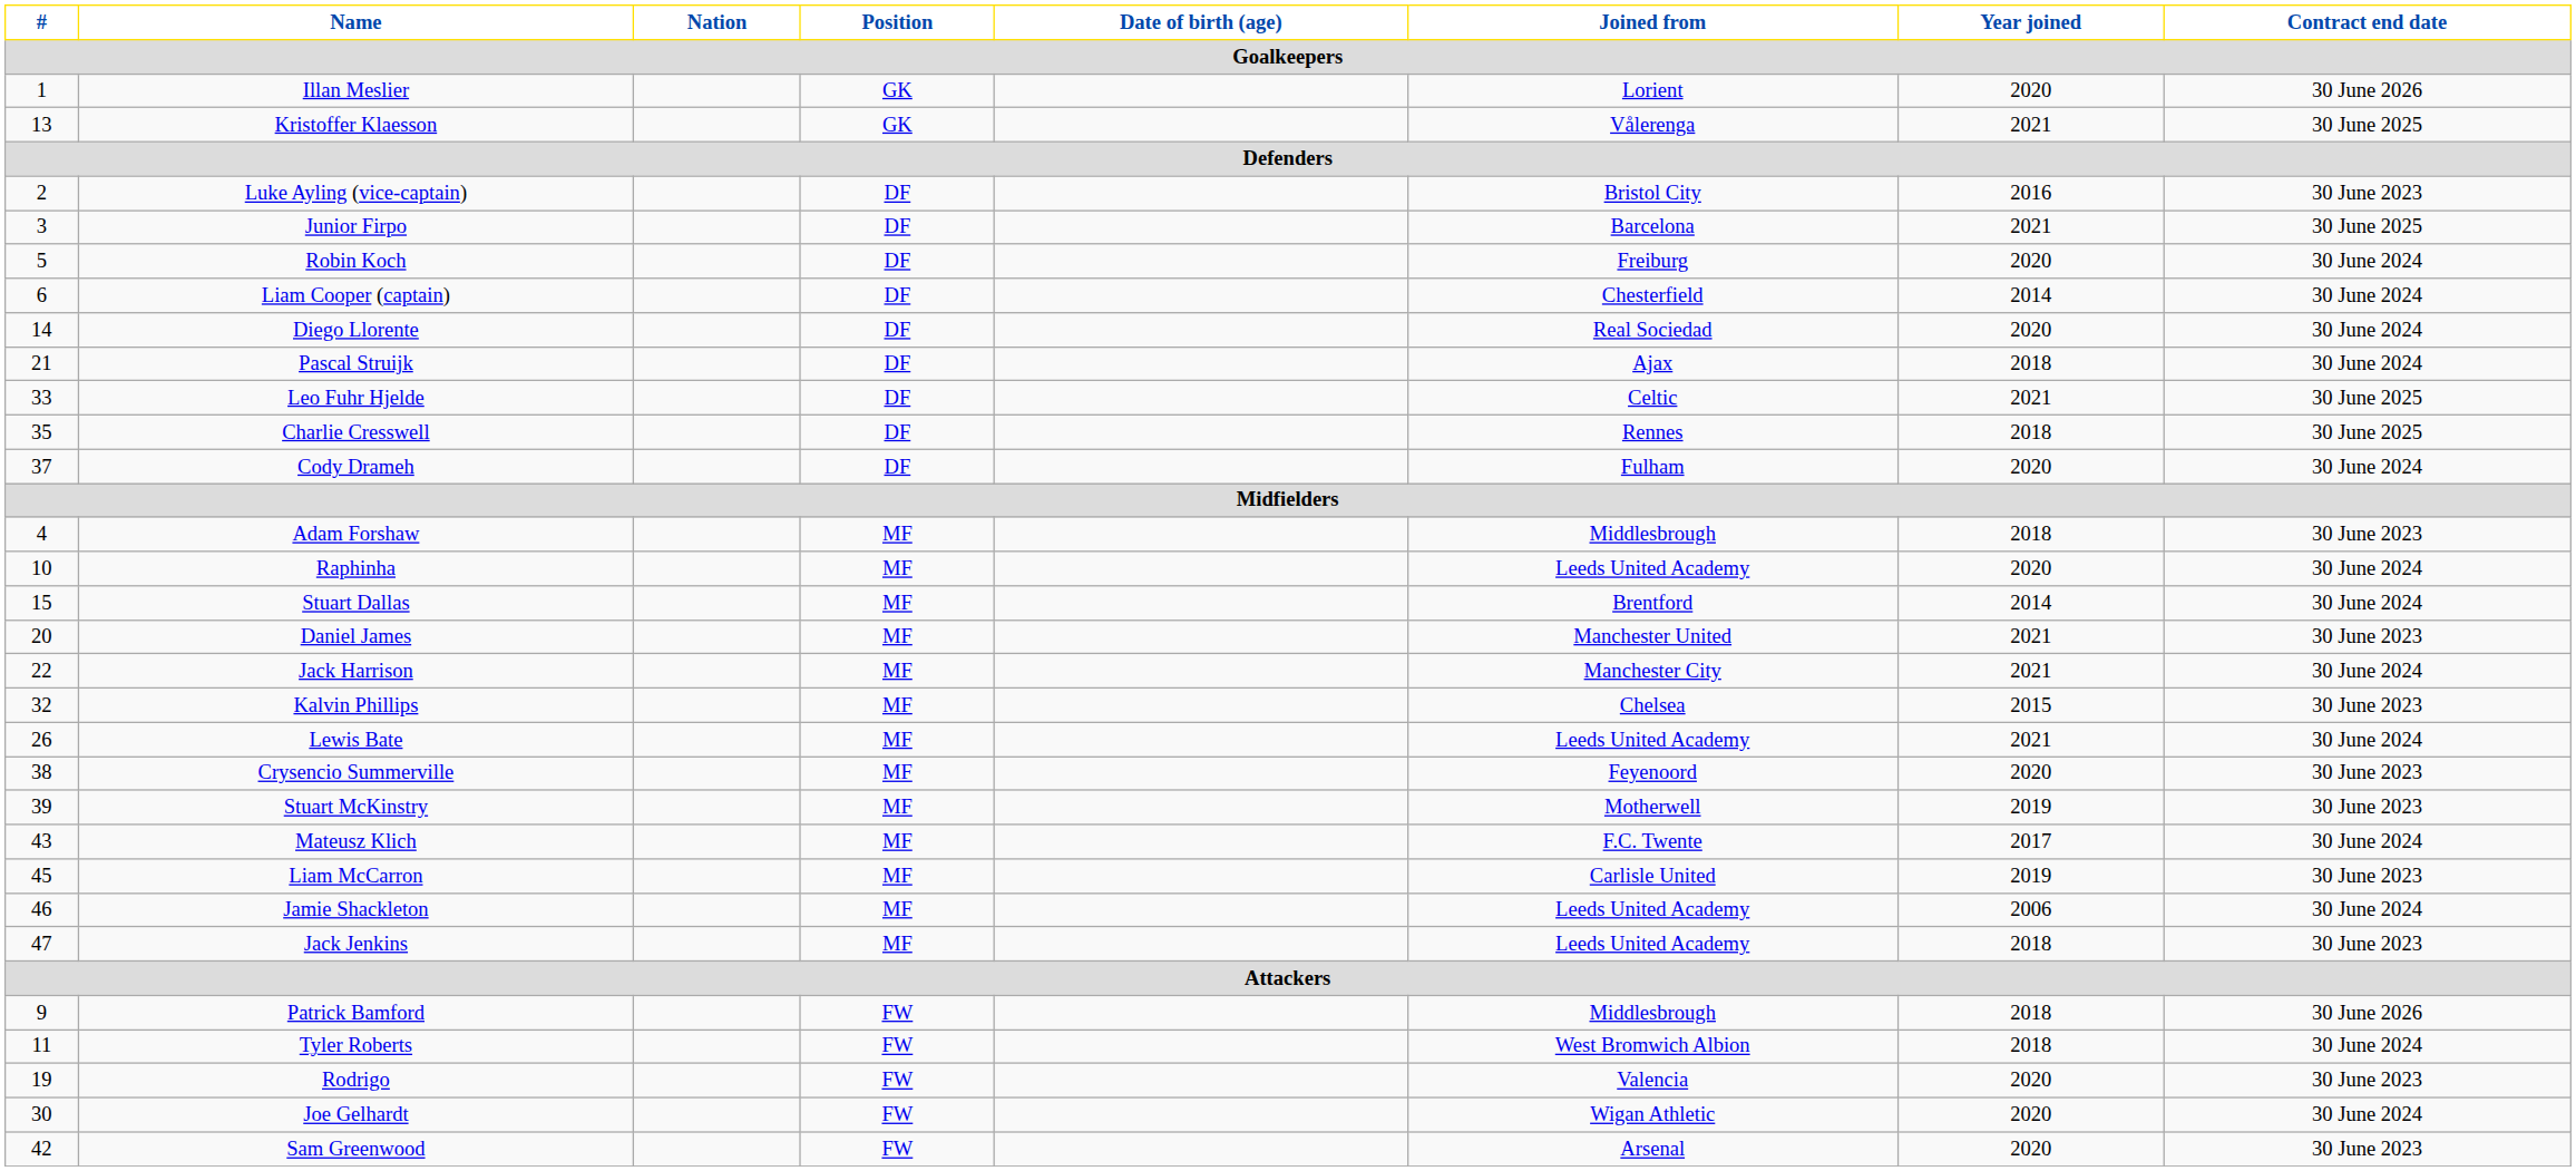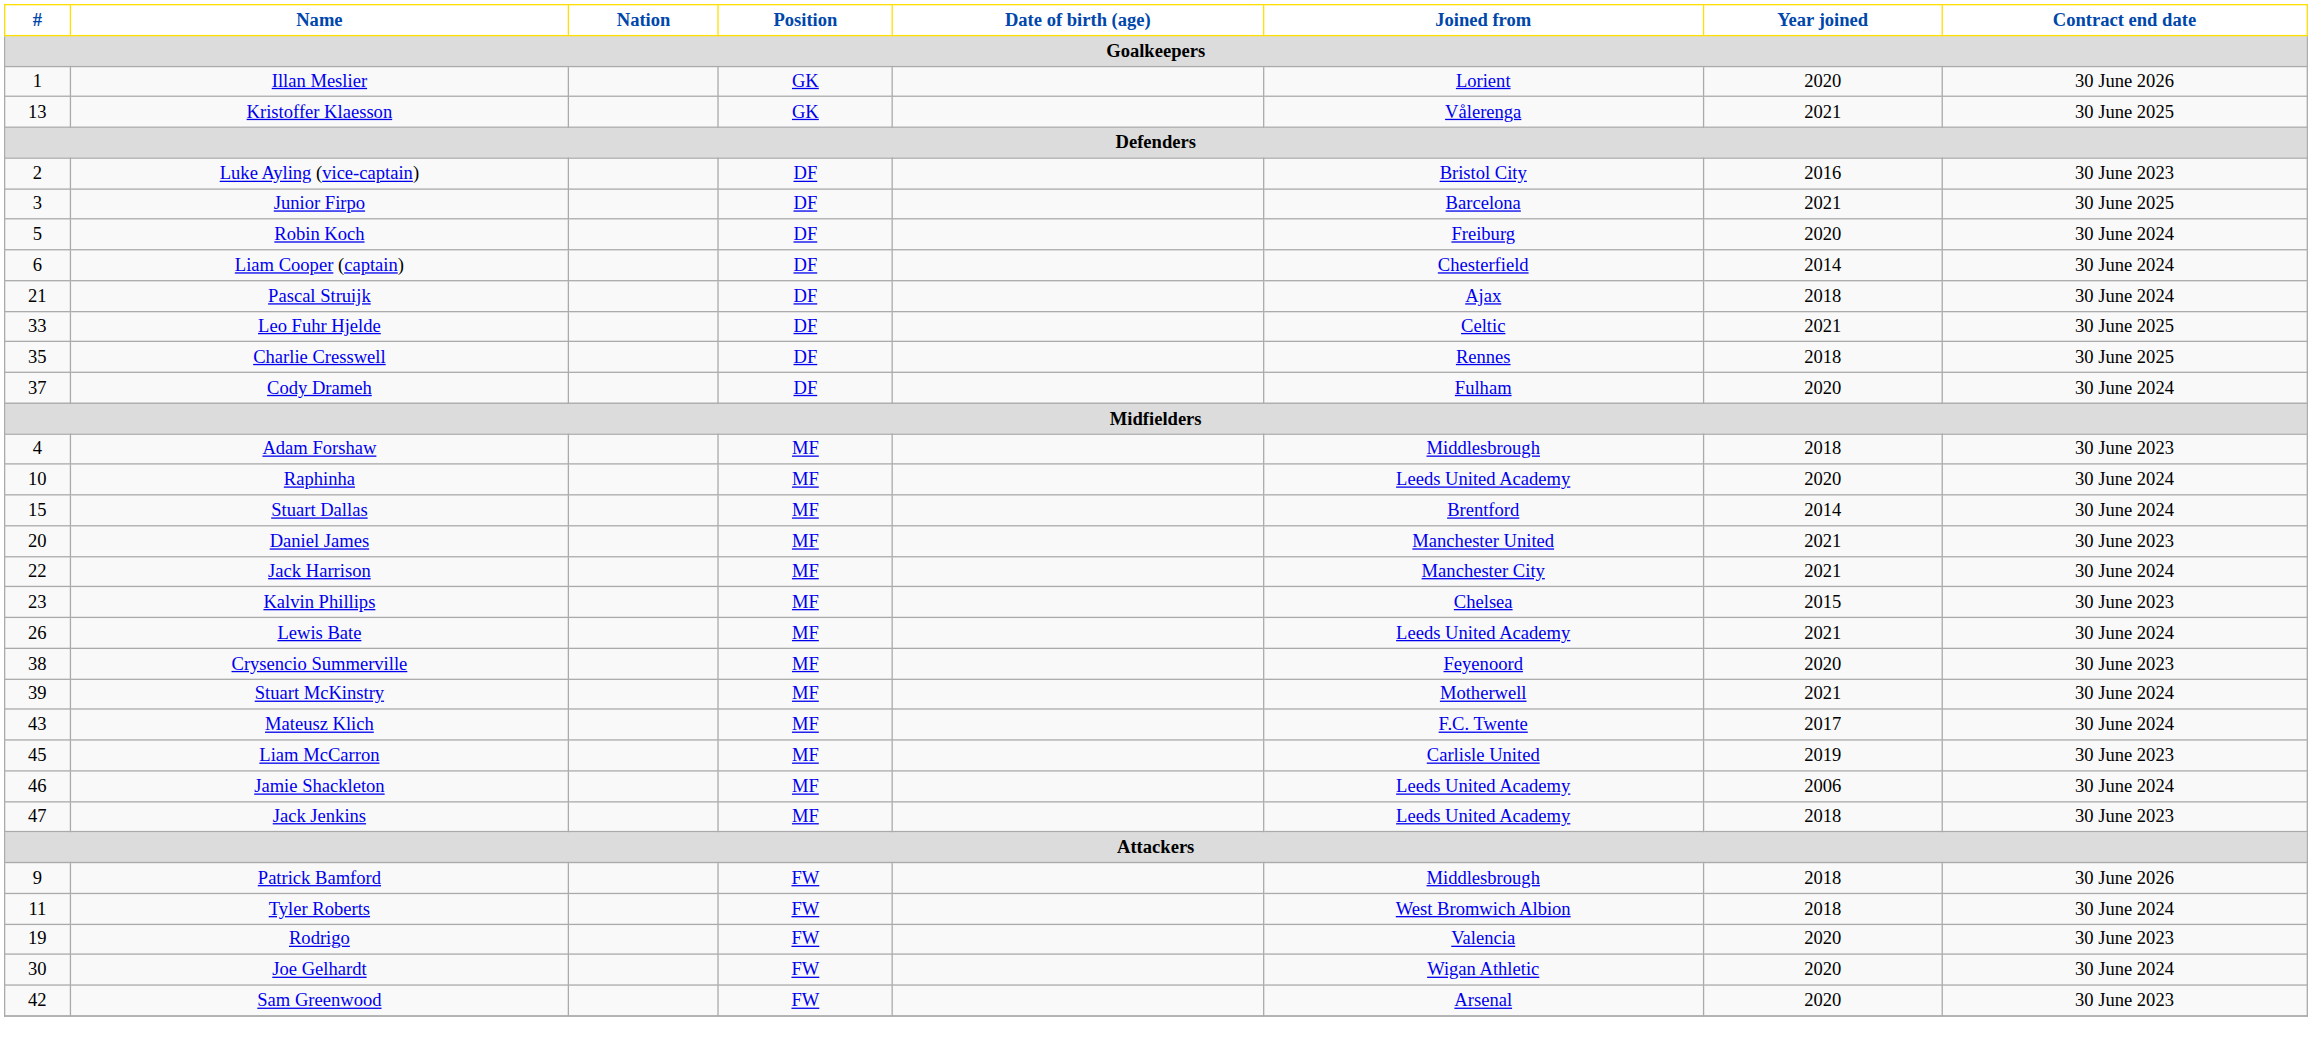 <table class="wikitable" style="text-align:center; font-size:90%; width:90%;">
 <tr>
 <th style="background:#ffffff; color:#0047ab; border:1px solid #ffdf00;">#</th>
 <th style="background:#ffffff; color:#0047ab; border:1px solid #ffdf00;">Name</th>
 <th style="background:#ffffff; color:#0047ab; border:1px solid #ffdf00;">Nation</th>
 <th style="background:#ffffff; color:#0047ab; border:1px solid #ffdf00;">Position</th>
 <th style="background:#ffffff; color:#0047ab; border:1px solid #ffdf00;">Date of birth (age)</th>
 <th style="background:#ffffff; color:#0047ab; border:1px solid #ffdf00;">Joined from</th>
 <th style="background:#ffffff; color:#0047ab; border:1px solid #ffdf00;">Year joined</th>
 <th style="background:#ffffff; color:#0047ab; border:1px solid #ffdf00;">Contract end date</th>
 </tr>
 <tr>
 <th colspan="8" scope="row" style="background:#dcdcdc;">Goalkeepers</th>
 </tr>
 <tr>
 <td>1</td>
 <td><a href='#'>Illan Meslier</a></td>
 <td></td>
 <td><a href='#'>GK</a></td>
 <td></td>
 <td> <a href='#'>Lorient</a></td>
 <td>2020</td>
 <td>30 June 2026</td>
 </tr>
 <tr>
 <td>13</td>
 <td><a href='#'>Kristoffer Klaesson</a></td>
 <td></td>
 <td><a href='#'>GK</a></td>
 <td></td>
 <td> <a href='#'>Vålerenga</a></td>
 <td>2021</td>
 <td>30 June 2025</td>
 </tr>
 <tr>
 <th colspan="8" scope="row" style="background:#dcdcdc;">Defenders</th>
 </tr>
 <tr>
 <td>2</td>
 <td><a href='#'>Luke Ayling</a> (<a href='#'>vice-captain</a>)</td>
 <td></td>
 <td><a href='#'>DF</a></td>
 <td></td>
 <td> <a href='#'>Bristol City</a></td>
 <td>2016</td>
 <td>30 June 2023</td>
 </tr>
 <tr>
 <td>3</td>
 <td><a href='#'>Junior Firpo</a></td>
 <td></td>
 <td><a href='#'>DF</a></td>
 <td></td>
 <td> <a href='#'>Barcelona</a></td>
 <td>2021</td>
 <td>30 June 2025</td>
 </tr>
 <tr>
 <td>5</td>
 <td><a href='#'>Robin Koch</a></td>
 <td></td>
 <td><a href='#'>DF</a></td>
 <td></td>
 <td> <a href='#'>Freiburg</a></td>
 <td>2020</td>
 <td>30 June 2024</td>
 </tr>
 <tr>
 <td>6</td>
 <td><a href='#'>Liam Cooper</a> (<a href='#'>captain</a>)</td>
 <td></td>
 <td><a href='#'>DF</a></td>
 <td></td>
 <td> <a href='#'>Chesterfield</a></td>
 <td>2014</td>
-<td>30 June 2024</td>
-</tr>
-<tr>
-<td>14</td>
-<td><a href='#'>Diego Llorente</a></td>
-<td></td>
-<td><a href='#'>DF</a></td>
-<td></td>
-<td> <a href='#'>Real Sociedad</a></td>
-<td>2020</td>
 <td>30 June 2024</td>
 </tr>
 <tr>
 <td>21</td>
 <td><a href='#'>Pascal Struijk</a></td>
 <td></td>
 <td><a href='#'>DF</a></td>
 <td></td>
 <td> <a href='#'>Ajax</a></td>
 <td>2018</td>
 <td>30 June 2024</td>
 </tr>
 <tr>
 <td>33</td>
 <td><a href='#'>Leo Fuhr Hjelde</a></td>
 <td></td>
 <td><a href='#'>DF</a></td>
 <td></td>
 <td> <a href='#'>Celtic</a></td>
 <td>2021</td>
 <td>30 June 2025</td>
 </tr>
 <tr>
 <td>35</td>
 <td><a href='#'>Charlie Cresswell</a></td>
 <td></td>
 <td><a href='#'>DF</a></td>
 <td></td>
 <td> <a href='#'>Rennes</a></td>
 <td>2018</td>
 <td>30 June 2025</td>
 </tr>
 <tr>
 <td>37</td>
 <td><a href='#'>Cody Drameh</a></td>
 <td></td>
 <td><a href='#'>DF</a></td>
 <td></td>
 <td> <a href='#'>Fulham</a></td>
 <td>2020</td>
 <td>30 June 2024</td>
 </tr>
 <tr>
 <th colspan="8" scope="row" style="background:#dcdcdc;">Midfielders</th>
 </tr>
 <tr>
 <td>4</td>
 <td><a href='#'>Adam Forshaw</a></td>
 <td></td>
 <td><a href='#'>MF</a></td>
 <td></td>
 <td> <a href='#'>Middlesbrough</a></td>
 <td>2018</td>
 <td>30 June 2023</td>
 </tr>
 <tr>
 <td>10</td>
 <td><a href='#'>Raphinha</a></td>
 <td></td>
 <td><a href='#'>MF</a></td>
 <td></td>
 <td> <a href='#'>Leeds United Academy</a></td>
 <td>2020</td>
 <td>30 June 2024</td>
 </tr>
 <tr>
 <td>15</td>
 <td><a href='#'>Stuart Dallas</a></td>
 <td></td>
 <td><a href='#'>MF</a></td>
 <td></td>
 <td> <a href='#'>Brentford</a></td>
 <td>2014</td>
 <td>30 June 2024</td>
 </tr>
 <tr>
 <td>20</td>
 <td><a href='#'>Daniel James</a></td>
 <td></td>
 <td><a href='#'>MF</a></td>
 <td></td>
 <td> <a href='#'>Manchester United</a></td>
 <td>2021</td>
 <td>30 June 2023</td>
 </tr>
 <tr>
 <td>22</td>
 <td><a href='#'>Jack Harrison</a></td>
 <td></td>
 <td><a href='#'>MF</a></td>
 <td></td>
 <td> <a href='#'>Manchester City</a></td>
 <td>2021</td>
 <td>30 June 2024</td>
 </tr>
 <tr>
-<td>32</td>
+<td>23</td>
 <td><a href='#'>Kalvin Phillips</a></td>
 <td></td>
 <td><a href='#'>MF</a></td>
 <td></td>
 <td> <a href='#'>Chelsea</a></td>
 <td>2015</td>
 <td>30 June 2023</td>
 </tr>
 <tr>
 <td>26</td>
 <td><a href='#'>Lewis Bate</a></td>
 <td></td>
 <td><a href='#'>MF</a></td>
 <td></td>
 <td> <a href='#'>Leeds United Academy</a></td>
 <td>2021</td>
 <td>30 June 2024</td>
 </tr>
 <tr>
 <td>38</td>
 <td><a href='#'>Crysencio Summerville</a></td>
 <td></td>
 <td><a href='#'>MF</a></td>
 <td></td>
 <td> <a href='#'>Feyenoord</a></td>
 <td>2020</td>
 <td>30 June 2023</td>
 </tr>
 <tr>
 <td>39</td>
 <td><a href='#'>Stuart McKinstry</a></td>
 <td></td>
 <td><a href='#'>MF</a></td>
 <td></td>
 <td> <a href='#'>Motherwell</a></td>
-<td>2019</td>
-<td>30 June 2023</td>
+<td>2021</td>
+<td>30 June 2024</td>
 </tr>
 <tr>
 <td>43</td>
 <td><a href='#'>Mateusz Klich</a></td>
 <td></td>
 <td><a href='#'>MF</a></td>
 <td></td>
 <td> <a href='#'>F.C. Twente</a></td>
 <td>2017</td>
 <td>30 June 2024</td>
 </tr>
 <tr>
 <td>45</td>
 <td><a href='#'>Liam McCarron</a></td>
 <td></td>
 <td><a href='#'>MF</a></td>
 <td></td>
 <td> <a href='#'>Carlisle United</a></td>
 <td>2019</td>
 <td>30 June 2023</td>
 </tr>
 <tr>
 <td>46</td>
 <td><a href='#'>Jamie Shackleton</a></td>
 <td></td>
 <td><a href='#'>MF</a></td>
 <td></td>
 <td> <a href='#'>Leeds United Academy</a></td>
 <td>2006</td>
 <td>30 June 2024</td>
 </tr>
 <tr>
 <td>47</td>
 <td><a href='#'>Jack Jenkins</a></td>
 <td></td>
 <td><a href='#'>MF</a></td>
 <td></td>
 <td> <a href='#'>Leeds United Academy</a></td>
 <td>2018</td>
 <td>30 June 2023</td>
 </tr>
 <tr>
 <th colspan="8" scope="row" style="background:#dcdcdc;">Attackers</th>
 </tr>
 <tr>
 <td>9</td>
 <td><a href='#'>Patrick Bamford</a></td>
 <td></td>
 <td><a href='#'>FW</a></td>
 <td></td>
 <td> <a href='#'>Middlesbrough</a></td>
 <td>2018</td>
 <td>30 June 2026</td>
 </tr>
 <tr>
 <td>11</td>
 <td><a href='#'>Tyler Roberts</a></td>
 <td></td>
 <td><a href='#'>FW</a></td>
 <td></td>
 <td> <a href='#'>West Bromwich Albion</a></td>
 <td>2018</td>
 <td>30 June 2024</td>
 </tr>
 <tr>
 <td>19</td>
 <td><a href='#'>Rodrigo</a></td>
 <td></td>
 <td><a href='#'>FW</a></td>
 <td></td>
 <td> <a href='#'>Valencia</a></td>
 <td>2020</td>
 <td>30 June 2023</td>
 </tr>
 <tr>
 <td>30</td>
 <td><a href='#'>Joe Gelhardt</a></td>
 <td></td>
 <td><a href='#'>FW</a></td>
 <td></td>
 <td> <a href='#'>Wigan Athletic</a></td>
 <td>2020</td>
 <td>30 June 2024</td>
 </tr>
 <tr>
 <td>42</td>
 <td><a href='#'>Sam Greenwood</a></td>
 <td></td>
 <td><a href='#'>FW</a></td>
 <td></td>
 <td> <a href='#'>Arsenal</a></td>
 <td>2020</td>
 <td>30 June 2023</td>
 </tr>
 <tr>
 </tr>
 </table>
